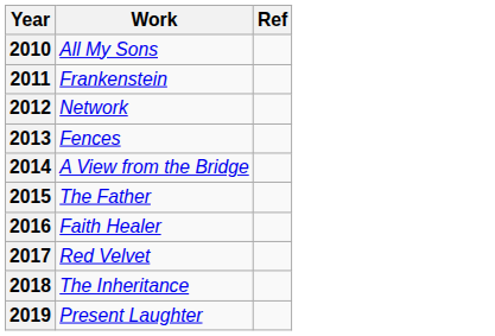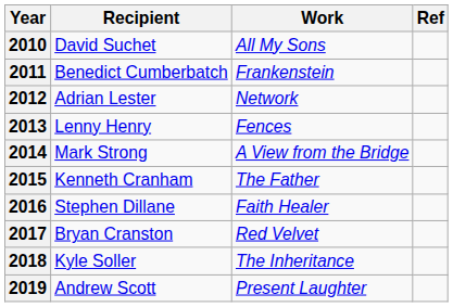 <table class="wikitable">
 <tr>
 <th>Year</th>
+<th>Recipient</th>
 <th>Work</th>
 <th>Ref</th>
 </tr>
 <tr>
 <th>2010</th>
+<td><a href='#'>David Suchet</a></td>
 <td><em><a href='#'>All My Sons</a></em></td>
 <td></td>
 </tr>
 <tr>
 <th>2011</th>
+<td><a href='#'>Benedict Cumberbatch</a></td>
 <td><em><a href='#'>Frankenstein</a></em></td>
 <td></td>
 </tr>
 <tr>
 <th>2012</th>
+<td><a href='#'>Adrian Lester</a></td>
 <td><em><a href='#'>Network</a></em></td>
 <td></td>
 </tr>
 <tr>
 <th>2013</th>
+<td><a href='#'>Lenny Henry</a></td>
 <td><em><a href='#'>Fences</a></em></td>
 <td></td>
 </tr>
 <tr>
 <th>2014</th>
+<td><a href='#'>Mark Strong</a></td>
 <td><em><a href='#'>A View from the Bridge</a></em></td>
 <td></td>
 </tr>
 <tr>
 <th>2015</th>
+<td><a href='#'>Kenneth Cranham</a></td>
 <td><em><a href='#'>The Father</a></em></td>
 <td></td>
 </tr>
 <tr>
 <th>2016</th>
+<td><a href='#'>Stephen Dillane</a></td>
 <td><em><a href='#'>Faith Healer</a></em></td>
 <td></td>
 </tr>
 <tr>
 <th>2017</th>
+<td><a href='#'>Bryan Cranston</a></td>
 <td><em><a href='#'>Red Velvet</a></em></td>
 <td></td>
 </tr>
 <tr>
 <th>2018</th>
+<td><a href='#'>Kyle Soller</a></td>
 <td><em><a href='#'>The Inheritance</a></em></td>
 <td></td>
 </tr>
 <tr>
 <th>2019</th>
+<td><a href='#'>Andrew Scott</a></td>
 <td><em><a href='#'>Present Laughter</a></em></td>
 <td></td>
 </tr>
 </table>
